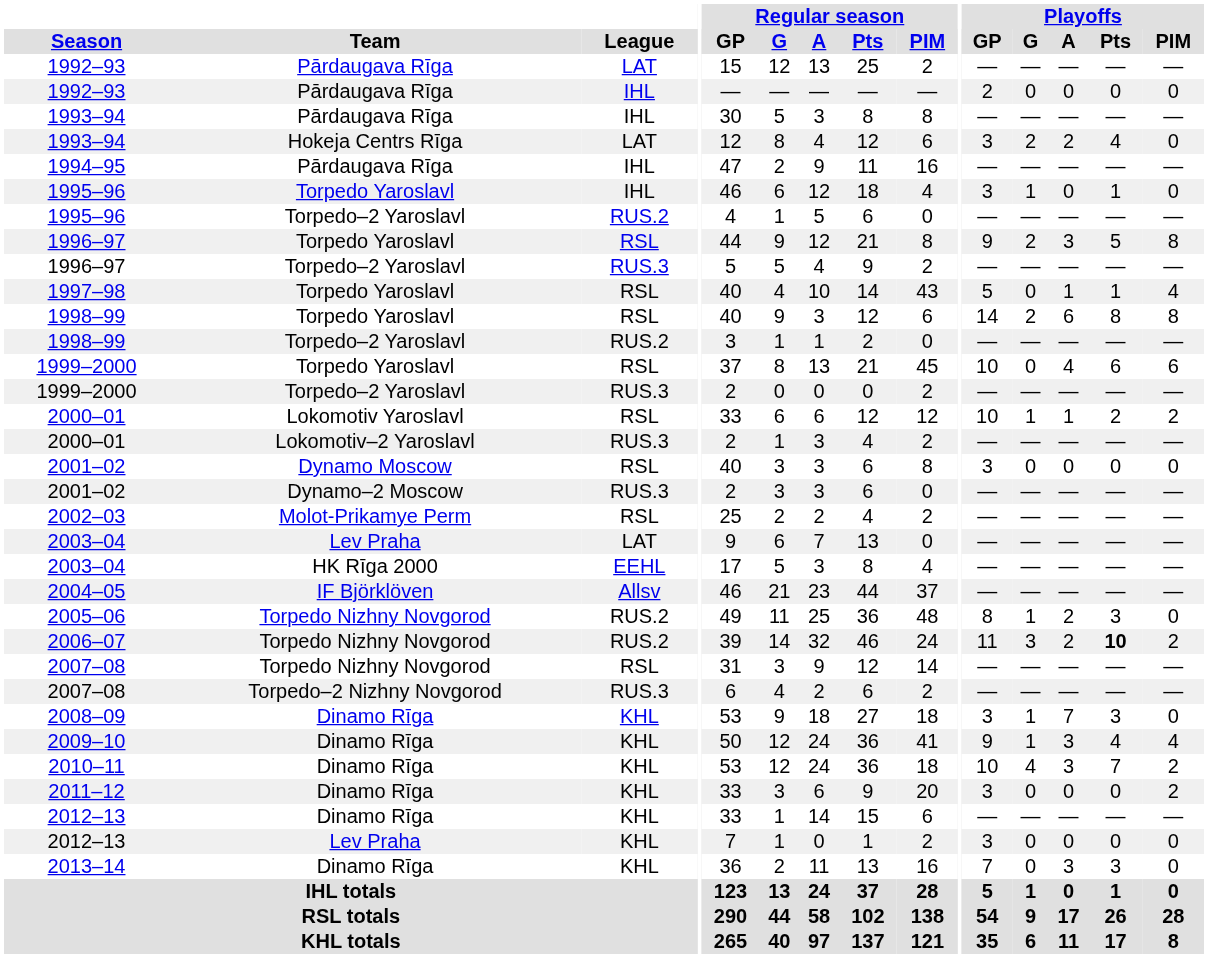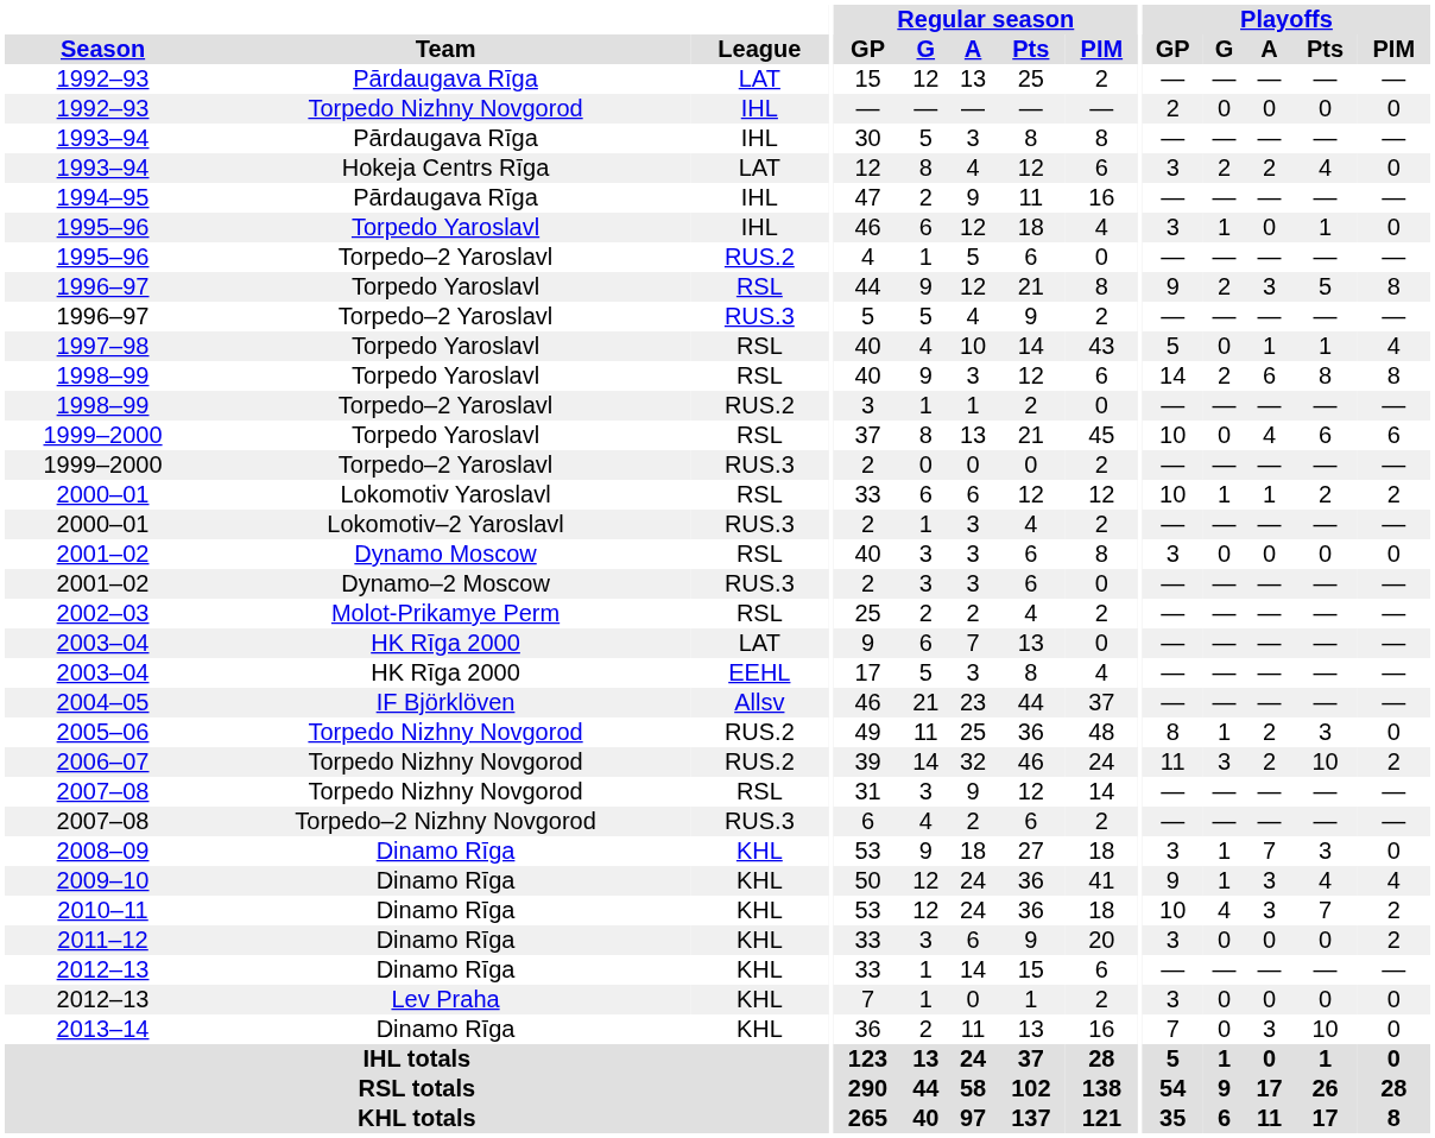 <table border="0" cellpadding="1" cellspacing="0" style="text-align:center; width:60em">
 <tr style="background:#e0e0e0;">
 <th colspan="3" style="background:#fff;"></th>
 <th rowspan="99" style="background:#fff;"></th>
 <th colspan="5"><a href='#'>Regular season</a></th>
 <th rowspan="99" style="background:#fff;"></th>
 <th colspan="5"><a href='#'>Playoffs</a></th>
 </tr>
 <tr style="background:#e0e0e0;">
 <th><a href='#'>Season</a></th>
 <th>Team</th>
 <th>League</th>
 <th>GP</th>
 <th><a href='#'>G</a></th>
 <th><a href='#'>A</a></th>
 <th><a href='#'>Pts</a></th>
 <th><a href='#'>PIM</a></th>
 <th>GP</th>
 <th>G</th>
 <th>A</th>
 <th>Pts</th>
 <th>PIM</th>
 </tr>
 <tr>
 <td><a href='#'>1992–93</a></td>
 <td><a href='#'>Pārdaugava Rīga</a></td>
 <td><a href='#'>LAT</a></td>
 <td>15</td>
 <td>12</td>
 <td>13</td>
 <td>25</td>
 <td>2</td>
 <td>—</td>
 <td>—</td>
 <td>—</td>
 <td>—</td>
 <td>—</td>
 </tr>
 <tr bgcolor="#f0f0f0">
 <td><a href='#'>1992–93</a></td>
-<td>Pārdaugava Rīga</td>
+<td><a href='#'>Torpedo Nizhny Novgorod</a></td>
 <td><a href='#'>IHL</a></td>
 <td>—</td>
 <td>—</td>
 <td>—</td>
 <td>—</td>
 <td>—</td>
 <td>2</td>
 <td>0</td>
 <td>0</td>
 <td>0</td>
 <td>0</td>
 </tr>
 <tr>
 <td><a href='#'>1993–94</a></td>
 <td>Pārdaugava Rīga</td>
 <td>IHL</td>
 <td>30</td>
 <td>5</td>
 <td>3</td>
 <td>8</td>
 <td>8</td>
 <td>—</td>
 <td>—</td>
 <td>—</td>
 <td>—</td>
 <td>—</td>
 </tr>
 <tr bgcolor="#f0f0f0">
 <td><a href='#'>1993–94</a></td>
 <td>Hokeja Centrs Rīga</td>
 <td>LAT</td>
 <td>12</td>
 <td>8</td>
 <td>4</td>
 <td>12</td>
 <td>6</td>
 <td>3</td>
 <td>2</td>
 <td>2</td>
 <td>4</td>
 <td>0</td>
 </tr>
 <tr>
 <td><a href='#'>1994–95</a></td>
 <td>Pārdaugava Rīga</td>
 <td>IHL</td>
 <td>47</td>
 <td>2</td>
 <td>9</td>
 <td>11</td>
 <td>16</td>
 <td>—</td>
 <td>—</td>
 <td>—</td>
 <td>—</td>
 <td>—</td>
 </tr>
 <tr bgcolor="#f0f0f0">
 <td><a href='#'>1995–96</a></td>
 <td><a href='#'>Torpedo Yaroslavl</a></td>
 <td>IHL</td>
 <td>46</td>
 <td>6</td>
 <td>12</td>
 <td>18</td>
 <td>4</td>
 <td>3</td>
 <td>1</td>
 <td>0</td>
 <td>1</td>
 <td>0</td>
 </tr>
 <tr>
 <td><a href='#'>1995–96</a></td>
 <td>Torpedo–2 Yaroslavl</td>
 <td><a href='#'>RUS.2</a></td>
 <td>4</td>
 <td>1</td>
 <td>5</td>
 <td>6</td>
 <td>0</td>
 <td>—</td>
 <td>—</td>
 <td>—</td>
 <td>—</td>
 <td>—</td>
 </tr>
 <tr bgcolor="#f0f0f0">
 <td><a href='#'>1996–97</a></td>
 <td>Torpedo Yaroslavl</td>
 <td><a href='#'>RSL</a></td>
 <td>44</td>
 <td>9</td>
 <td>12</td>
 <td>21</td>
 <td>8</td>
 <td>9</td>
 <td>2</td>
 <td>3</td>
 <td>5</td>
 <td>8</td>
 </tr>
 <tr>
 <td>1996–97</td>
 <td>Torpedo–2 Yaroslavl</td>
 <td><a href='#'>RUS.3</a></td>
 <td>5</td>
 <td>5</td>
 <td>4</td>
 <td>9</td>
 <td>2</td>
 <td>—</td>
 <td>—</td>
 <td>—</td>
 <td>—</td>
 <td>—</td>
 </tr>
 <tr bgcolor="#f0f0f0">
 <td><a href='#'>1997–98</a></td>
 <td>Torpedo Yaroslavl</td>
 <td>RSL</td>
 <td>40</td>
 <td>4</td>
 <td>10</td>
 <td>14</td>
 <td>43</td>
 <td>5</td>
 <td>0</td>
 <td>1</td>
 <td>1</td>
 <td>4</td>
 </tr>
 <tr>
 <td><a href='#'>1998–99</a></td>
 <td>Torpedo Yaroslavl</td>
 <td>RSL</td>
 <td>40</td>
 <td>9</td>
 <td>3</td>
 <td>12</td>
 <td>6</td>
 <td>14</td>
 <td>2</td>
 <td>6</td>
 <td>8</td>
 <td>8</td>
 </tr>
 <tr bgcolor="#f0f0f0">
 <td><a href='#'>1998–99</a></td>
 <td>Torpedo–2 Yaroslavl</td>
 <td>RUS.2</td>
 <td>3</td>
 <td>1</td>
 <td>1</td>
 <td>2</td>
 <td>0</td>
 <td>—</td>
 <td>—</td>
 <td>—</td>
 <td>—</td>
 <td>—</td>
 </tr>
 <tr>
 <td><a href='#'>1999–2000</a></td>
 <td>Torpedo Yaroslavl</td>
 <td>RSL</td>
 <td>37</td>
 <td>8</td>
 <td>13</td>
 <td>21</td>
 <td>45</td>
 <td>10</td>
 <td>0</td>
 <td>4</td>
 <td>6</td>
 <td>6</td>
 </tr>
 <tr bgcolor="#f0f0f0">
 <td>1999–2000</td>
 <td>Torpedo–2 Yaroslavl</td>
 <td>RUS.3</td>
 <td>2</td>
 <td>0</td>
 <td>0</td>
 <td>0</td>
 <td>2</td>
 <td>—</td>
 <td>—</td>
 <td>—</td>
 <td>—</td>
 <td>—</td>
 </tr>
 <tr>
 <td><a href='#'>2000–01</a></td>
 <td>Lokomotiv Yaroslavl</td>
 <td>RSL</td>
 <td>33</td>
 <td>6</td>
 <td>6</td>
 <td>12</td>
 <td>12</td>
 <td>10</td>
 <td>1</td>
 <td>1</td>
 <td>2</td>
 <td>2</td>
 </tr>
 <tr bgcolor="#f0f0f0">
 <td>2000–01</td>
 <td>Lokomotiv–2 Yaroslavl</td>
 <td>RUS.3</td>
 <td>2</td>
 <td>1</td>
 <td>3</td>
 <td>4</td>
 <td>2</td>
 <td>—</td>
 <td>—</td>
 <td>—</td>
 <td>—</td>
 <td>—</td>
 </tr>
 <tr>
 <td><a href='#'>2001–02</a></td>
 <td><a href='#'>Dynamo Moscow</a></td>
 <td>RSL</td>
 <td>40</td>
 <td>3</td>
 <td>3</td>
 <td>6</td>
 <td>8</td>
 <td>3</td>
 <td>0</td>
 <td>0</td>
 <td>0</td>
 <td>0</td>
 </tr>
 <tr bgcolor="#f0f0f0">
 <td>2001–02</td>
 <td>Dynamo–2 Moscow</td>
 <td>RUS.3</td>
 <td>2</td>
 <td>3</td>
 <td>3</td>
 <td>6</td>
 <td>0</td>
 <td>—</td>
 <td>—</td>
 <td>—</td>
 <td>—</td>
 <td>—</td>
 </tr>
 <tr>
 <td><a href='#'>2002–03</a></td>
 <td><a href='#'>Molot-Prikamye Perm</a></td>
 <td>RSL</td>
 <td>25</td>
 <td>2</td>
 <td>2</td>
 <td>4</td>
 <td>2</td>
 <td>—</td>
 <td>—</td>
 <td>—</td>
 <td>—</td>
 <td>—</td>
 </tr>
 <tr bgcolor="#f0f0f0">
 <td><a href='#'>2003–04</a></td>
-<td><a href='#'>Lev Praha</a></td>
+<td><a href='#'>HK Rīga 2000</a></td>
 <td>LAT</td>
 <td>9</td>
 <td>6</td>
 <td>7</td>
 <td>13</td>
 <td>0</td>
 <td>—</td>
 <td>—</td>
 <td>—</td>
 <td>—</td>
 <td>—</td>
 </tr>
 <tr>
 <td><a href='#'>2003–04</a></td>
 <td>HK Rīga 2000</td>
 <td><a href='#'>EEHL</a></td>
 <td>17</td>
 <td>5</td>
 <td>3</td>
 <td>8</td>
 <td>4</td>
 <td>—</td>
 <td>—</td>
 <td>—</td>
 <td>—</td>
 <td>—</td>
 </tr>
 <tr bgcolor="#f0f0f0">
 <td><a href='#'>2004–05</a></td>
 <td><a href='#'>IF Björklöven</a></td>
 <td><a href='#'>Allsv</a></td>
 <td>46</td>
 <td>21</td>
 <td>23</td>
 <td>44</td>
 <td>37</td>
 <td>—</td>
 <td>—</td>
 <td>—</td>
 <td>—</td>
 <td>—</td>
 </tr>
 <tr>
 <td><a href='#'>2005–06</a></td>
 <td><a href='#'>Torpedo Nizhny Novgorod</a></td>
 <td>RUS.2</td>
 <td>49</td>
 <td>11</td>
 <td>25</td>
 <td>36</td>
 <td>48</td>
 <td>8</td>
 <td>1</td>
 <td>2</td>
 <td>3</td>
 <td>0</td>
 </tr>
 <tr bgcolor="#f0f0f0">
 <td><a href='#'>2006–07</a></td>
 <td>Torpedo Nizhny Novgorod</td>
 <td>RUS.2</td>
 <td>39</td>
 <td>14</td>
 <td>32</td>
 <td>46</td>
 <td>24</td>
 <td>11</td>
 <td>3</td>
 <td>2</td>
-<td><strong>10</strong></td>
+<td>10</td>
 <td>2</td>
 </tr>
 <tr>
 <td><a href='#'>2007–08</a></td>
 <td>Torpedo Nizhny Novgorod</td>
 <td>RSL</td>
 <td>31</td>
 <td>3</td>
 <td>9</td>
 <td>12</td>
 <td>14</td>
 <td>—</td>
 <td>—</td>
 <td>—</td>
 <td>—</td>
 <td>—</td>
 </tr>
 <tr bgcolor="#f0f0f0">
 <td>2007–08</td>
 <td>Torpedo–2 Nizhny Novgorod</td>
 <td>RUS.3</td>
 <td>6</td>
 <td>4</td>
 <td>2</td>
 <td>6</td>
 <td>2</td>
 <td>—</td>
 <td>—</td>
 <td>—</td>
 <td>—</td>
 <td>—</td>
 </tr>
 <tr>
 <td><a href='#'>2008–09</a></td>
 <td><a href='#'>Dinamo Rīga</a></td>
 <td><a href='#'>KHL</a></td>
 <td>53</td>
 <td>9</td>
 <td>18</td>
 <td>27</td>
 <td>18</td>
 <td>3</td>
 <td>1</td>
 <td>7</td>
 <td>3</td>
 <td>0</td>
 </tr>
 <tr bgcolor="#f0f0f0">
 <td><a href='#'>2009–10</a></td>
 <td>Dinamo Rīga</td>
 <td>KHL</td>
 <td>50</td>
 <td>12</td>
 <td>24</td>
 <td>36</td>
 <td>41</td>
 <td>9</td>
 <td>1</td>
 <td>3</td>
 <td>4</td>
 <td>4</td>
 </tr>
 <tr>
 <td><a href='#'>2010–11</a></td>
 <td>Dinamo Rīga</td>
 <td>KHL</td>
 <td>53</td>
 <td>12</td>
 <td>24</td>
 <td>36</td>
 <td>18</td>
 <td>10</td>
 <td>4</td>
 <td>3</td>
 <td>7</td>
 <td>2</td>
 </tr>
 <tr bgcolor="#f0f0f0">
 <td><a href='#'>2011–12</a></td>
 <td>Dinamo Rīga</td>
 <td>KHL</td>
 <td>33</td>
 <td>3</td>
 <td>6</td>
 <td>9</td>
 <td>20</td>
 <td>3</td>
 <td>0</td>
 <td>0</td>
 <td>0</td>
 <td>2</td>
 </tr>
 <tr>
 <td><a href='#'>2012–13</a></td>
 <td>Dinamo Rīga</td>
 <td>KHL</td>
 <td>33</td>
 <td>1</td>
 <td>14</td>
 <td>15</td>
 <td>6</td>
 <td>—</td>
 <td>—</td>
 <td>—</td>
 <td>—</td>
 <td>—</td>
 </tr>
 <tr bgcolor="#f0f0f0">
 <td>2012–13</td>
 <td><a href='#'>Lev Praha</a></td>
 <td>KHL</td>
 <td>7</td>
 <td>1</td>
 <td>0</td>
 <td>1</td>
 <td>2</td>
 <td>3</td>
 <td>0</td>
 <td>0</td>
 <td>0</td>
 <td>0</td>
 </tr>
 <tr>
 <td><a href='#'>2013–14</a></td>
 <td>Dinamo Rīga</td>
 <td>KHL</td>
 <td>36</td>
 <td>2</td>
 <td>11</td>
 <td>13</td>
 <td>16</td>
 <td>7</td>
 <td>0</td>
 <td>3</td>
-<td>3</td>
+<td>10</td>
 <td>0</td>
 </tr>
 <tr bgcolor="#e0e0e0">
 <th colspan="3">IHL totals</th>
 <th>123</th>
 <th>13</th>
 <th>24</th>
 <th>37</th>
 <th>28</th>
 <th>5</th>
 <th>1</th>
 <th>0</th>
 <th>1</th>
 <th>0</th>
 </tr>
 <tr bgcolor="#e0e0e0">
 <th colspan="3">RSL totals</th>
 <th>290</th>
 <th>44</th>
 <th>58</th>
 <th>102</th>
 <th>138</th>
 <th>54</th>
 <th>9</th>
 <th>17</th>
 <th>26</th>
 <th>28</th>
 </tr>
 <tr bgcolor="#e0e0e0">
 <th colspan="3">KHL totals</th>
 <th>265</th>
 <th>40</th>
 <th>97</th>
 <th>137</th>
 <th>121</th>
 <th>35</th>
 <th>6</th>
 <th>11</th>
 <th>17</th>
 <th>8</th>
 </tr>
 </table>
